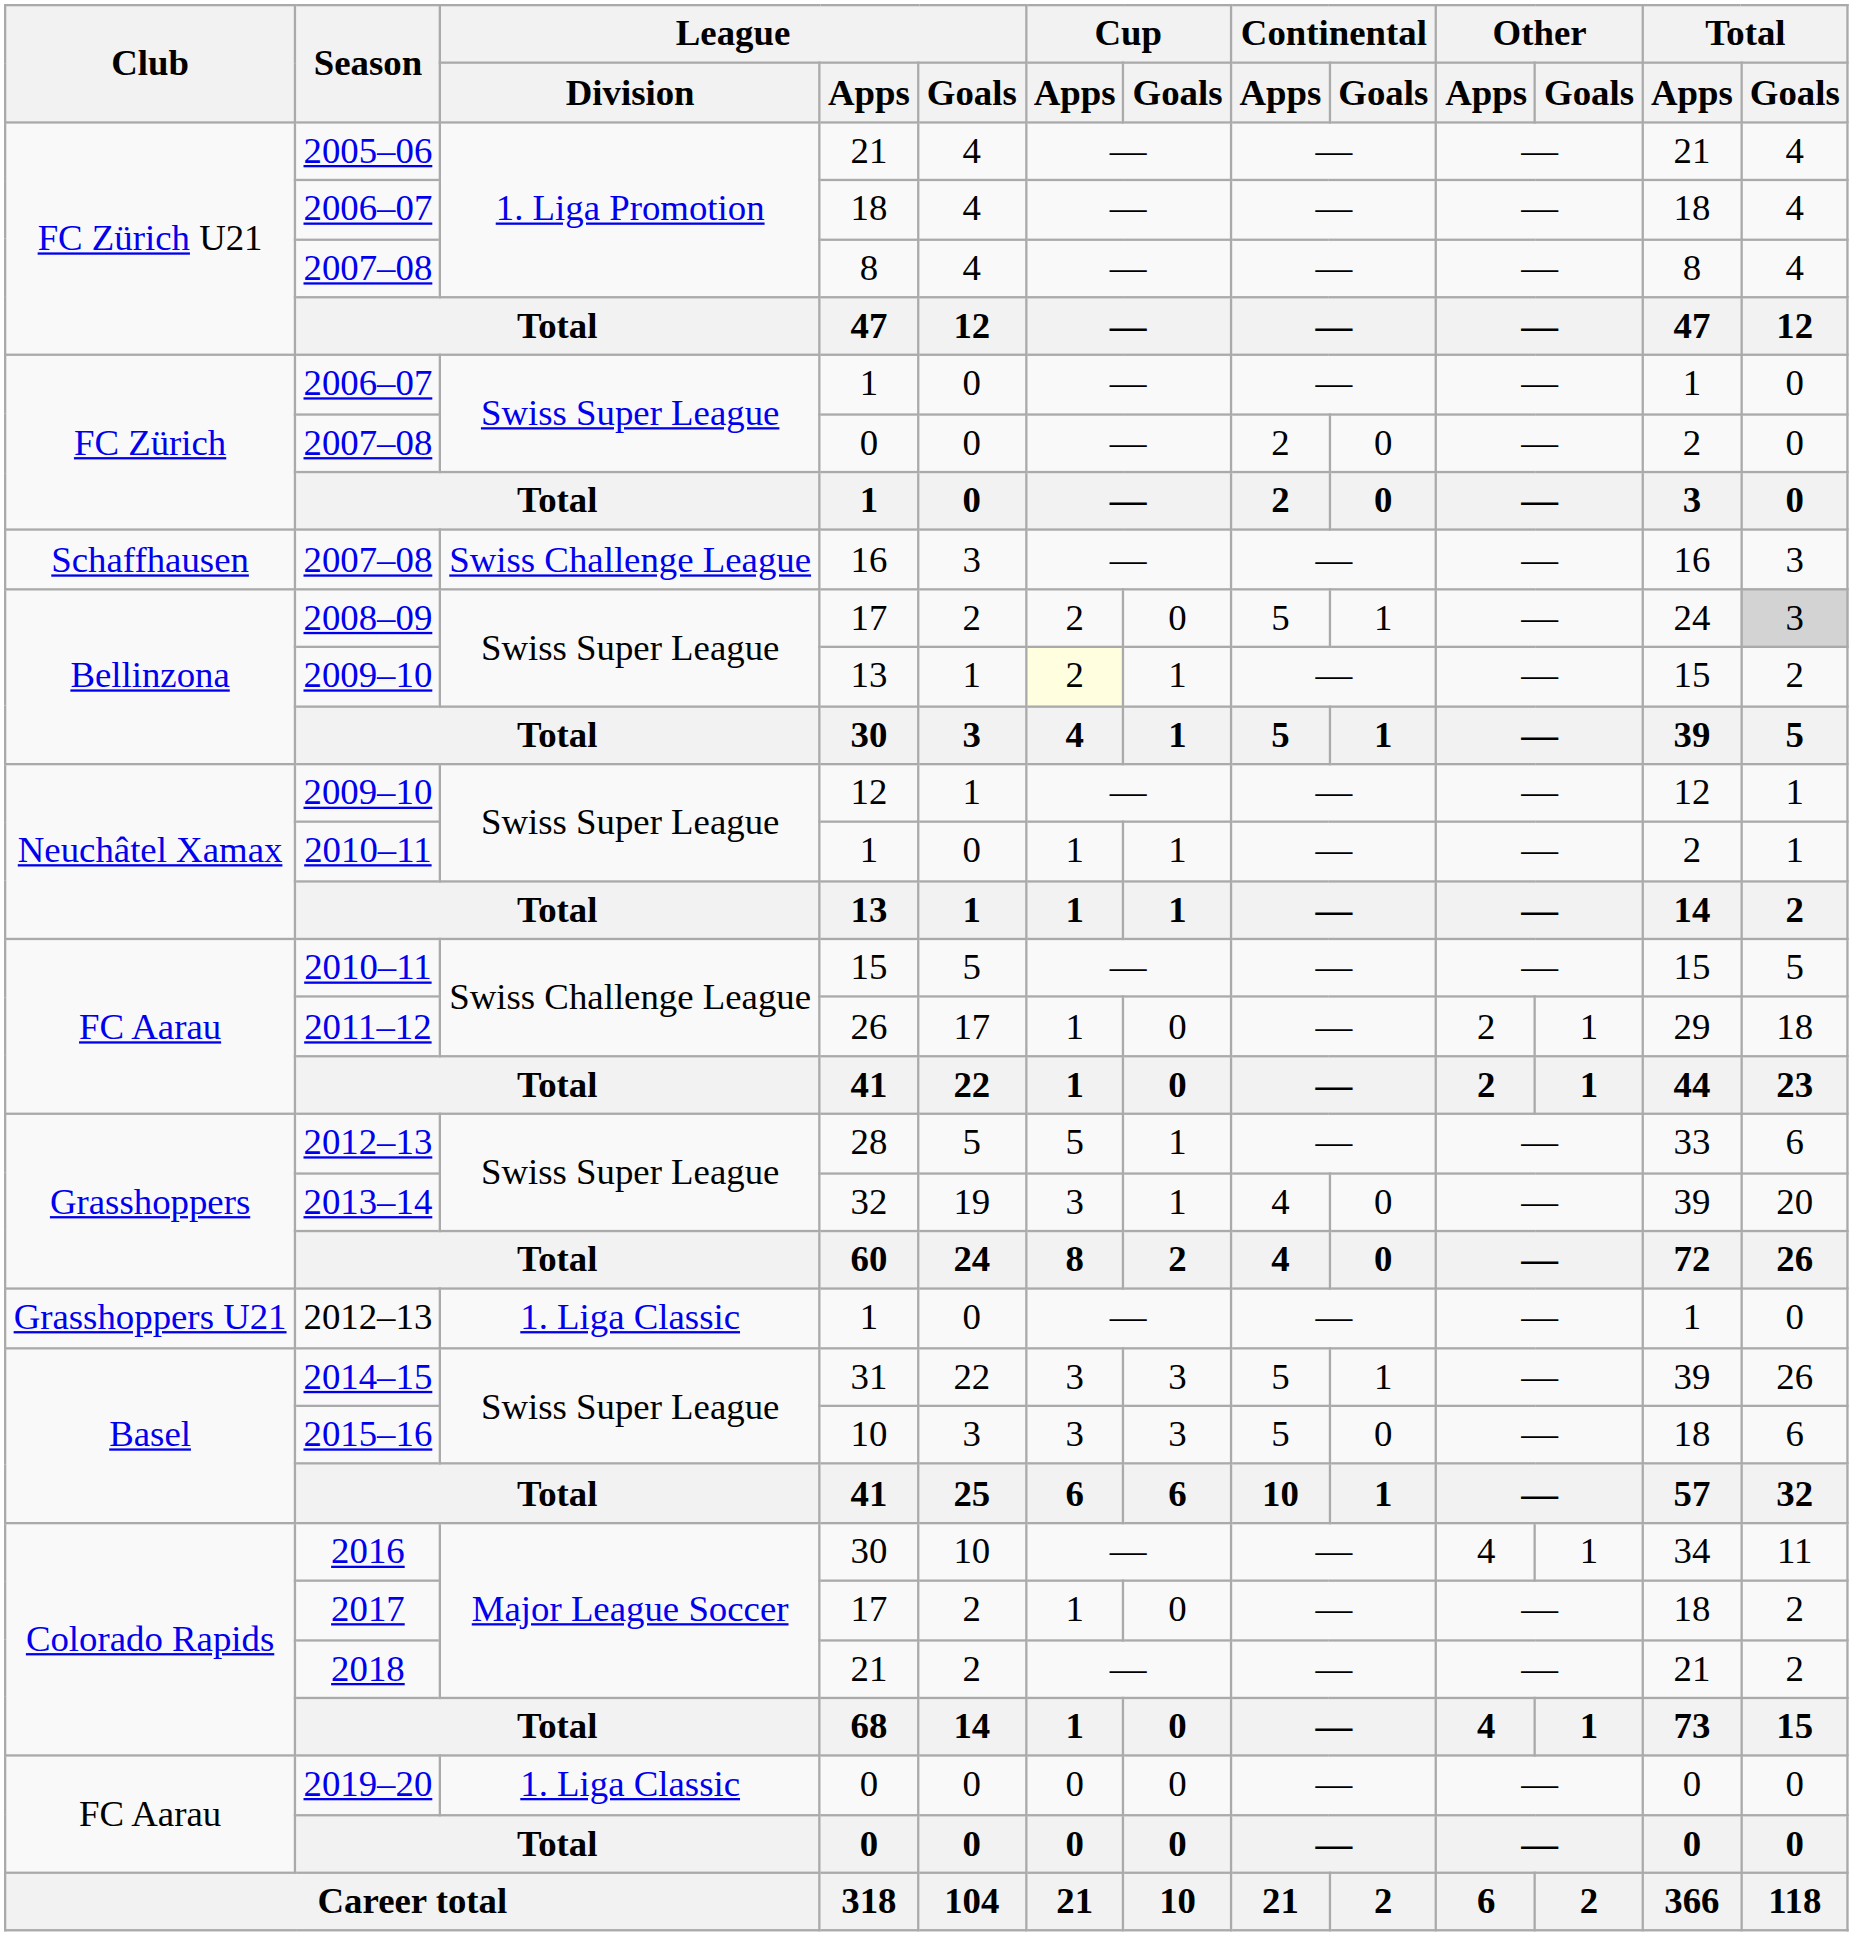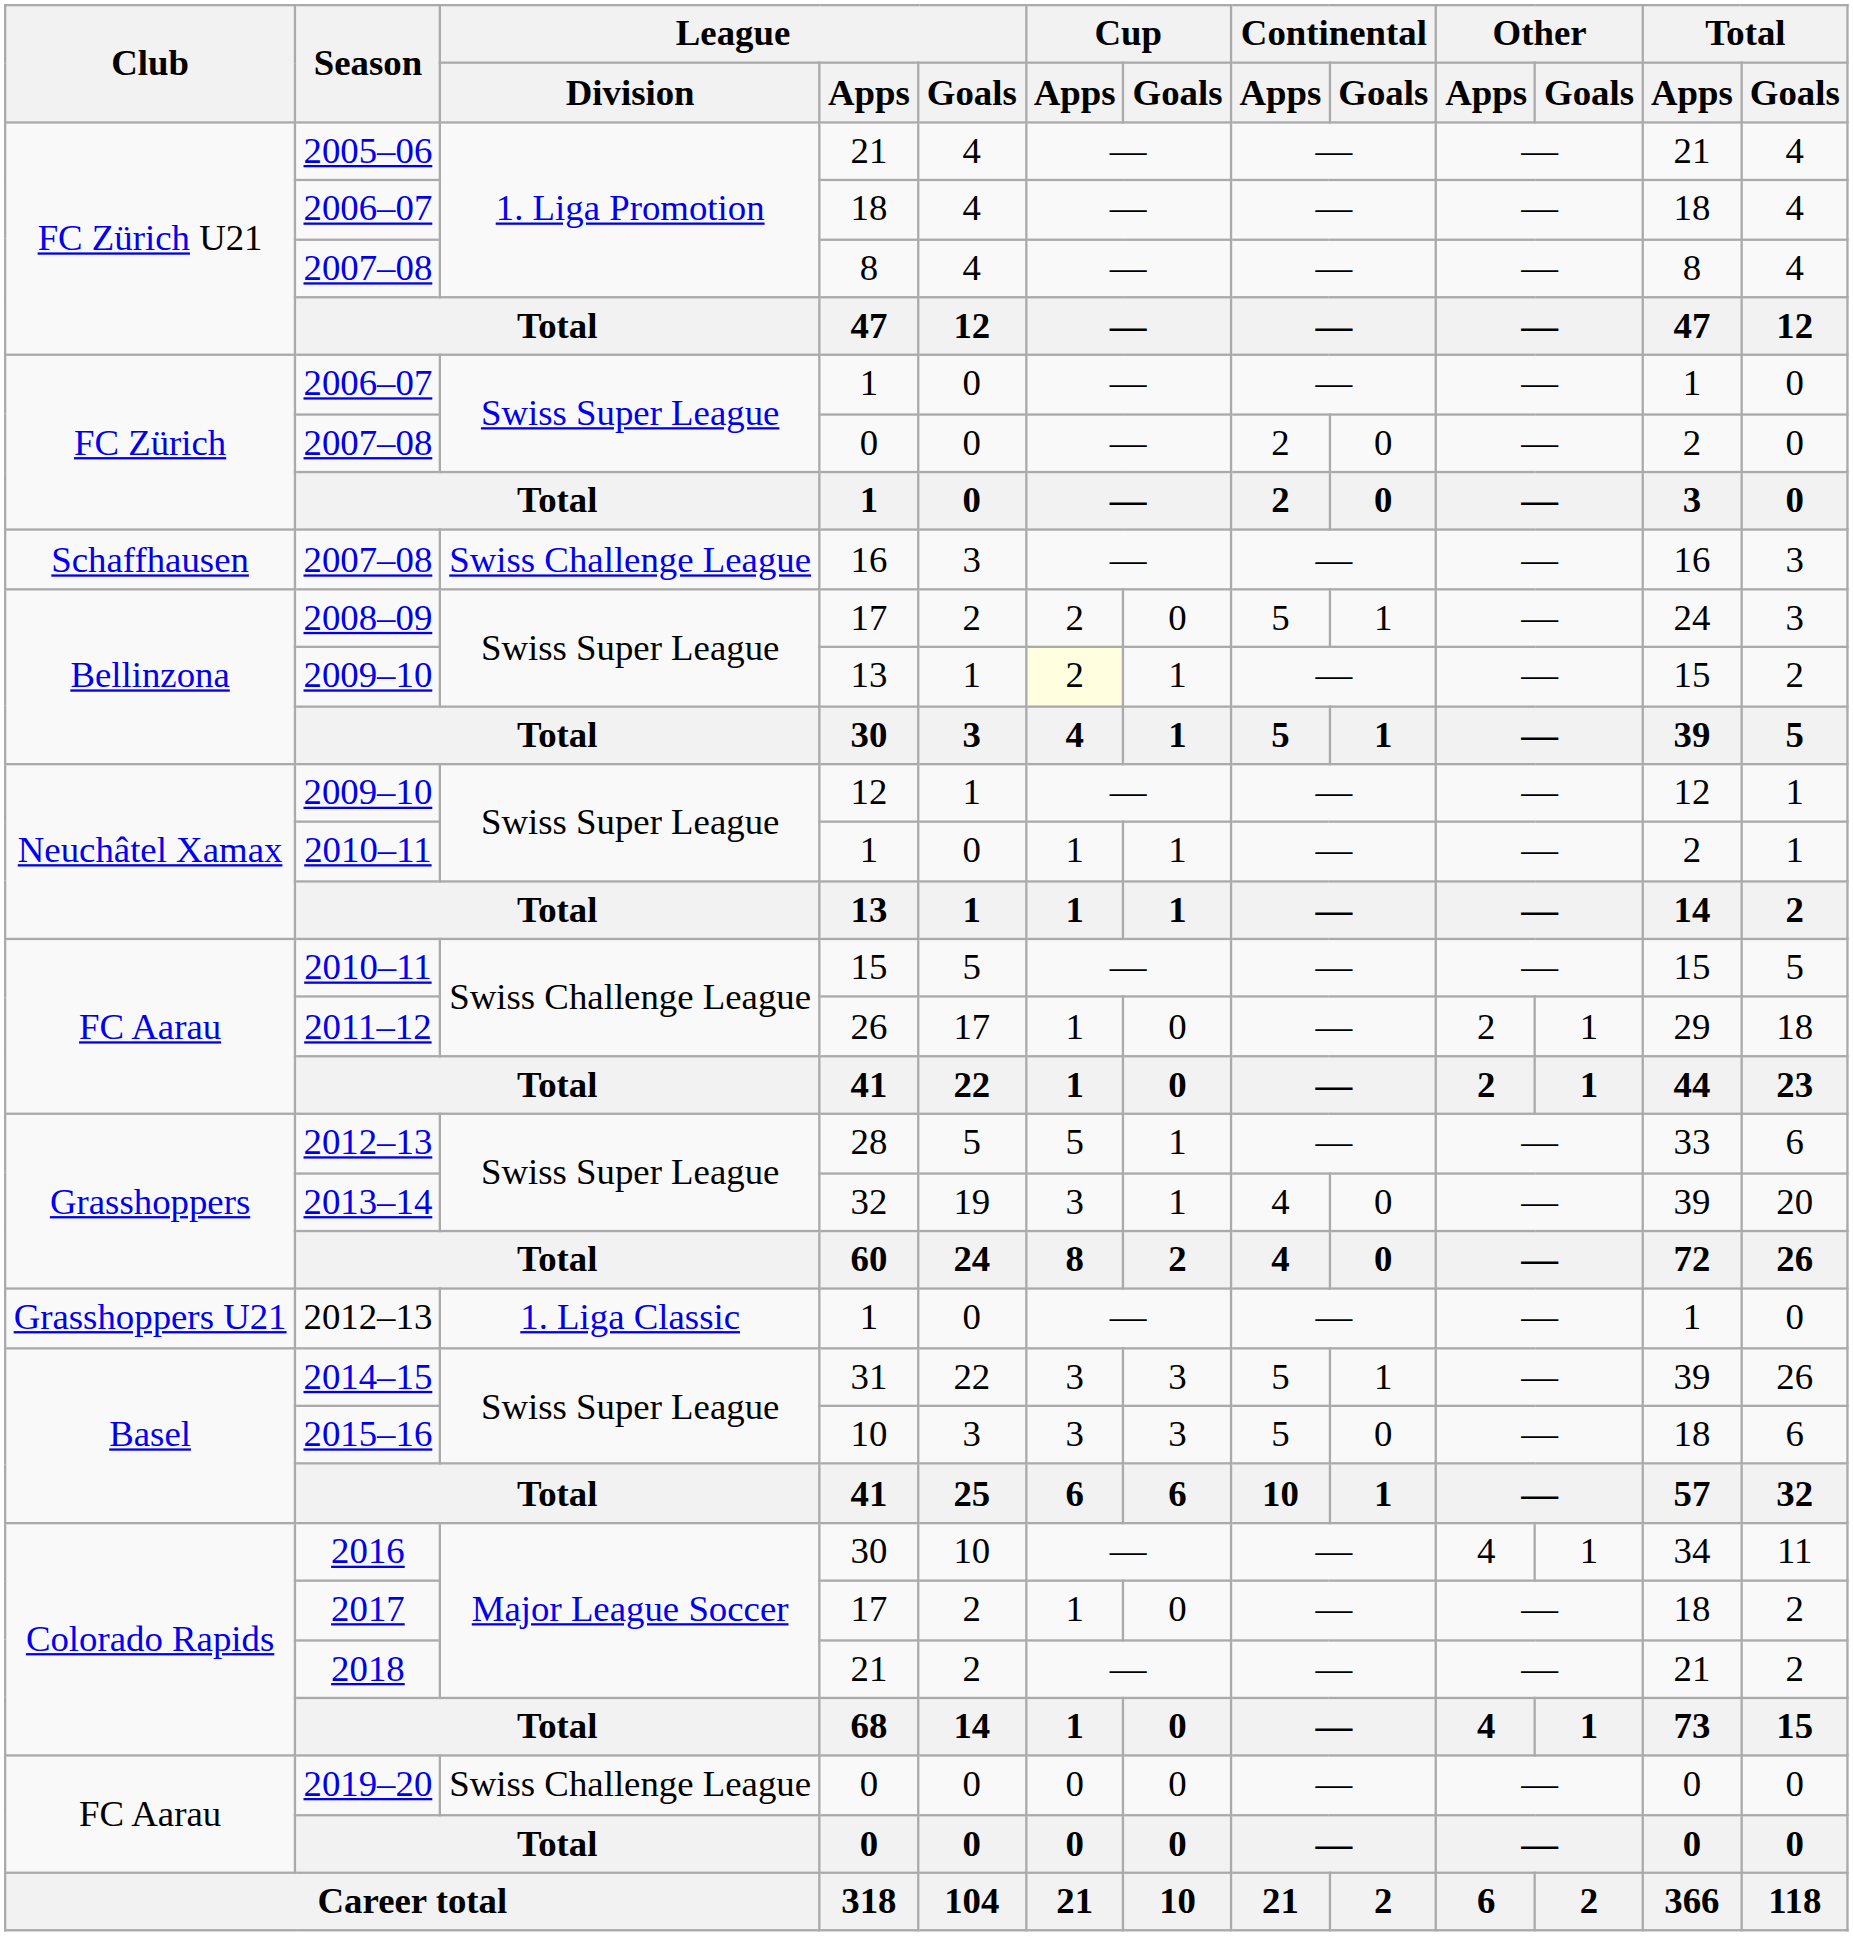 <table class="wikitable" style="text-align:center">
 <tr>
 <th rowspan="2">Club</th>
 <th rowspan="2">Season</th>
 <th colspan="3">League</th>
 <th colspan="2">Cup</th>
 <th colspan="2">Continental</th>
 <th colspan="2">Other</th>
 <th colspan="2">Total</th>
 </tr>
 <tr>
 <th>Division</th>
 <th>Apps</th>
 <th>Goals</th>
 <th>Apps</th>
 <th>Goals</th>
 <th>Apps</th>
 <th>Goals</th>
 <th>Apps</th>
 <th>Goals</th>
 <th>Apps</th>
 <th>Goals</th>
 </tr>
 <tr>
 <td rowspan="4"><a href='#'>FC Zürich</a> U21</td>
 <td><a href='#'>2005–06</a></td>
 <td rowspan="3"><a href='#'>1. Liga Promotion</a></td>
 <td>21</td>
 <td>4</td>
 <td colspan="2">—</td>
 <td colspan="2">—</td>
 <td colspan="2">—</td>
 <td>21</td>
 <td>4</td>
 </tr>
 <tr>
 <td><a href='#'>2006–07</a></td>
 <td>18</td>
 <td>4</td>
 <td colspan="2">—</td>
 <td colspan="2">—</td>
 <td colspan="2">—</td>
 <td>18</td>
 <td>4</td>
 </tr>
 <tr>
 <td><a href='#'>2007–08</a></td>
 <td>8</td>
 <td>4</td>
 <td colspan="2">—</td>
 <td colspan="2">—</td>
 <td colspan="2">—</td>
 <td>8</td>
 <td>4</td>
 </tr>
 <tr>
 <th colspan="2">Total</th>
 <th>47</th>
 <th>12</th>
 <th colspan="2">—</th>
 <th colspan="2">—</th>
 <th colspan="2">—</th>
 <th>47</th>
 <th>12</th>
 </tr>
 <tr>
 <td rowspan="3"><a href='#'>FC Zürich</a></td>
 <td><a href='#'>2006–07</a></td>
 <td rowspan="2"><a href='#'>Swiss Super League</a></td>
 <td>1</td>
 <td>0</td>
 <td colspan="2">—</td>
 <td colspan="2">—</td>
 <td colspan="2">—</td>
 <td>1</td>
 <td>0</td>
 </tr>
 <tr>
 <td><a href='#'>2007–08</a></td>
 <td>0</td>
 <td>0</td>
 <td colspan="2">—</td>
 <td>2</td>
 <td>0</td>
 <td colspan="2">—</td>
 <td>2</td>
 <td>0</td>
 </tr>
 <tr>
 <th colspan="2">Total</th>
 <th>1</th>
 <th>0</th>
 <th colspan="2">—</th>
 <th>2</th>
 <th>0</th>
 <th colspan="2">—</th>
 <th>3</th>
 <th>0</th>
 </tr>
 <tr>
 <td><a href='#'>Schaffhausen</a></td>
 <td><a href='#'>2007–08</a></td>
 <td><a href='#'>Swiss Challenge League</a></td>
 <td>16</td>
 <td>3</td>
 <td colspan="2">—</td>
 <td colspan="2">—</td>
 <td colspan="2">—</td>
 <td>16</td>
 <td>3</td>
 </tr>
 <tr>
 <td rowspan="3"><a href='#'>Bellinzona</a></td>
 <td><a href='#'>2008–09</a></td>
 <td rowspan="2">Swiss Super League</td>
 <td>17</td>
 <td>2</td>
 <td>2</td>
 <td>0</td>
 <td>5</td>
 <td>1</td>
 <td colspan="2">—</td>
 <td>24</td>
-<td style="background: lightgrey;">3</td>
+<td>3</td>
 </tr>
 <tr>
 <td><a href='#'>2009–10</a></td>
 <td>13</td>
 <td>1</td>
 <td style="background: lightyellow;">2</td>
 <td>1</td>
 <td colspan="2">—</td>
 <td colspan="2">—</td>
 <td>15</td>
 <td>2</td>
 </tr>
 <tr>
 <th colspan="2">Total</th>
 <th>30</th>
 <th>3</th>
 <th>4</th>
 <th>1</th>
 <th>5</th>
 <th>1</th>
 <th colspan="2">—</th>
 <th>39</th>
 <th>5</th>
 </tr>
 <tr>
 <td rowspan="3"><a href='#'>Neuchâtel Xamax</a></td>
 <td><a href='#'>2009–10</a></td>
 <td rowspan="2">Swiss Super League</td>
 <td>12</td>
 <td>1</td>
 <td colspan="2">—</td>
 <td colspan="2">—</td>
 <td colspan="2">—</td>
 <td>12</td>
 <td>1</td>
 </tr>
 <tr>
 <td><a href='#'>2010–11</a></td>
 <td>1</td>
 <td>0</td>
 <td>1</td>
 <td>1</td>
 <td colspan="2">—</td>
 <td colspan="2">—</td>
 <td>2</td>
 <td>1</td>
 </tr>
 <tr>
 <th colspan="2">Total</th>
 <th>13</th>
 <th>1</th>
 <th>1</th>
 <th>1</th>
 <th colspan="2">—</th>
 <th colspan="2">—</th>
 <th>14</th>
 <th>2</th>
 </tr>
 <tr>
 <td rowspan="3"><a href='#'>FC Aarau</a></td>
 <td><a href='#'>2010–11</a></td>
 <td rowspan="2">Swiss Challenge League</td>
 <td>15</td>
 <td>5</td>
 <td colspan="2">—</td>
 <td colspan="2">—</td>
 <td colspan="2">—</td>
 <td>15</td>
 <td>5</td>
 </tr>
 <tr>
 <td><a href='#'>2011–12</a></td>
 <td>26</td>
 <td>17</td>
 <td>1</td>
 <td>0</td>
 <td colspan="2">—</td>
 <td>2</td>
 <td>1</td>
 <td>29</td>
 <td>18</td>
 </tr>
 <tr>
 <th colspan="2">Total</th>
 <th>41</th>
 <th>22</th>
 <th>1</th>
 <th>0</th>
 <th colspan="2">—</th>
 <th>2</th>
 <th>1</th>
 <th>44</th>
 <th>23</th>
 </tr>
 <tr>
 <td rowspan="3"><a href='#'>Grasshoppers</a></td>
 <td><a href='#'>2012–13</a></td>
 <td rowspan="2">Swiss Super League</td>
 <td>28</td>
 <td>5</td>
 <td>5</td>
 <td>1</td>
 <td colspan="2">—</td>
 <td colspan="2">—</td>
 <td>33</td>
 <td>6</td>
 </tr>
 <tr>
 <td><a href='#'>2013–14</a></td>
 <td>32</td>
 <td>19</td>
 <td>3</td>
 <td>1</td>
 <td>4</td>
 <td>0</td>
 <td colspan="2">—</td>
 <td>39</td>
 <td>20</td>
 </tr>
 <tr>
 <th colspan="2">Total</th>
 <th>60</th>
 <th>24</th>
 <th>8</th>
 <th>2</th>
 <th>4</th>
 <th>0</th>
 <th colspan="2">—</th>
 <th>72</th>
 <th>26</th>
 </tr>
 <tr>
 <td><a href='#'>Grasshoppers U21</a></td>
 <td>2012–13</td>
 <td><a href='#'>1. Liga Classic</a></td>
 <td>1</td>
 <td>0</td>
 <td colspan="2">—</td>
 <td colspan="2">—</td>
 <td colspan="2">—</td>
 <td>1</td>
 <td>0</td>
 </tr>
 <tr>
 <td rowspan="3"><a href='#'>Basel</a></td>
 <td><a href='#'>2014–15</a></td>
 <td rowspan="2">Swiss Super League</td>
 <td>31</td>
 <td>22</td>
 <td>3</td>
 <td>3</td>
 <td>5</td>
 <td>1</td>
 <td colspan="2">—</td>
 <td>39</td>
 <td>26</td>
 </tr>
 <tr>
 <td><a href='#'>2015–16</a></td>
 <td>10</td>
 <td>3</td>
 <td>3</td>
 <td>3</td>
 <td>5</td>
 <td>0</td>
 <td colspan="2">—</td>
 <td>18</td>
 <td>6</td>
 </tr>
 <tr>
 <th colspan="2">Total</th>
 <th>41</th>
 <th>25</th>
 <th>6</th>
 <th>6</th>
 <th>10</th>
 <th>1</th>
 <th colspan="2">—</th>
 <th>57</th>
 <th>32</th>
 </tr>
 <tr>
 <td rowspan="4"><a href='#'>Colorado Rapids</a></td>
 <td><a href='#'>2016</a></td>
 <td rowspan="3"><a href='#'>Major League Soccer</a></td>
 <td>30</td>
 <td>10</td>
 <td colspan="2">—</td>
 <td colspan="2">—</td>
 <td>4</td>
 <td>1</td>
 <td>34</td>
 <td>11</td>
 </tr>
 <tr>
 <td><a href='#'>2017</a></td>
 <td>17</td>
 <td>2</td>
 <td>1</td>
 <td>0</td>
 <td colspan="2">—</td>
 <td colspan="2">—</td>
 <td>18</td>
 <td>2</td>
 </tr>
 <tr>
 <td><a href='#'>2018</a></td>
 <td>21</td>
 <td>2</td>
 <td colspan="2">—</td>
 <td colspan="2">—</td>
 <td colspan="2">—</td>
 <td>21</td>
 <td>2</td>
 </tr>
 <tr>
 <th colspan="2">Total</th>
 <th>68</th>
 <th>14</th>
 <th>1</th>
 <th>0</th>
 <th colspan="2">—</th>
 <th>4</th>
 <th>1</th>
 <th>73</th>
 <th>15</th>
 </tr>
 <tr>
 <td rowspan="2">FC Aarau</td>
 <td><a href='#'>2019–20</a></td>
-<td><a href='#'>1. Liga Classic</a></td>
+<td>Swiss Challenge League</td>
 <td>0</td>
 <td>0</td>
 <td>0</td>
 <td>0</td>
 <td colspan="2">—</td>
 <td colspan="2">—</td>
 <td>0</td>
 <td>0</td>
 </tr>
 <tr>
 <th colspan="2">Total</th>
 <th>0</th>
 <th>0</th>
 <th>0</th>
 <th>0</th>
 <th colspan="2">—</th>
 <th colspan="2">—</th>
 <th>0</th>
 <th>0</th>
 </tr>
 <tr>
 <th colspan="3">Career total</th>
 <th>318</th>
 <th>104</th>
 <th>21</th>
 <th>10</th>
 <th>21</th>
 <th>2</th>
 <th>6</th>
 <th>2</th>
 <th>366</th>
 <th>118</th>
 </tr>
 </table>
